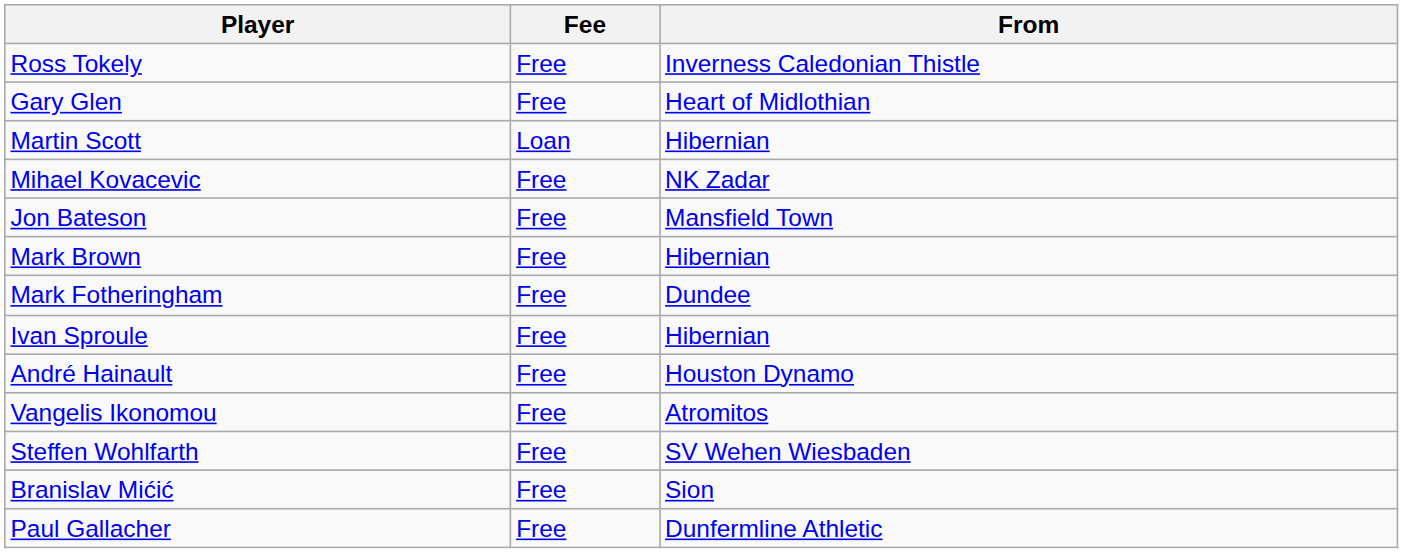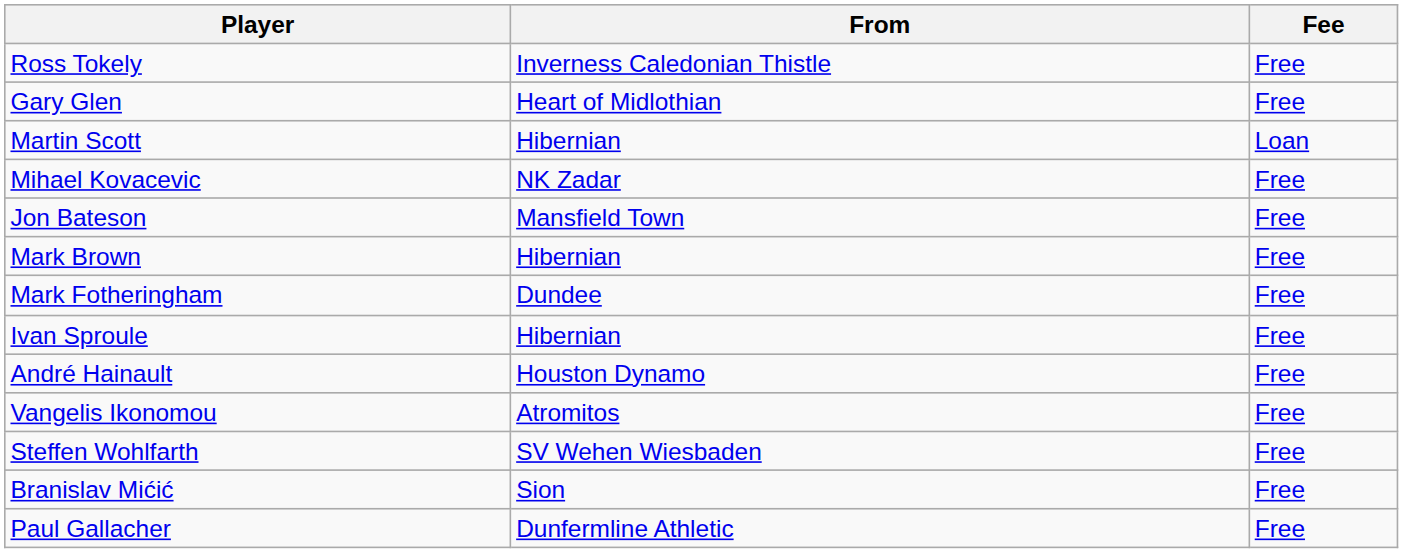 <table class="wikitable" style="text-align:center; font-size:95%;width:98%; text-align:left">
 <tr>
 <th>Player</th>
+<th>From</th>
 <th>Fee</th>
-<th>From</th>
 </tr>
 <tr>
 <td> <a href='#'>Ross Tokely</a></td>
+<td> <a href='#'>Inverness Caledonian Thistle</a></td>
 <td><a href='#'>Free</a></td>
-<td> <a href='#'>Inverness Caledonian Thistle</a></td>
 </tr>
 <tr>
 <td> <a href='#'>Gary Glen</a></td>
+<td> <a href='#'>Heart of Midlothian</a></td>
 <td><a href='#'>Free</a></td>
-<td> <a href='#'>Heart of Midlothian</a></td>
 </tr>
 <tr>
 <td> <a href='#'>Martin Scott</a></td>
+<td> <a href='#'>Hibernian</a></td>
 <td><a href='#'>Loan</a></td>
-<td> <a href='#'>Hibernian</a></td>
 </tr>
 <tr>
 <td> <a href='#'>Mihael Kovacevic</a></td>
+<td> <a href='#'>NK Zadar</a></td>
 <td><a href='#'>Free</a></td>
-<td> <a href='#'>NK Zadar</a></td>
 </tr>
 <tr>
 <td> <a href='#'>Jon Bateson</a></td>
+<td> <a href='#'>Mansfield Town</a></td>
 <td><a href='#'>Free</a></td>
-<td> <a href='#'>Mansfield Town</a></td>
 </tr>
 <tr>
 <td> <a href='#'>Mark Brown</a></td>
+<td> <a href='#'>Hibernian</a></td>
 <td><a href='#'>Free</a></td>
-<td> <a href='#'>Hibernian</a></td>
 </tr>
 <tr>
 <td> <a href='#'>Mark Fotheringham</a></td>
+<td> <a href='#'>Dundee</a></td>
 <td><a href='#'>Free</a></td>
-<td> <a href='#'>Dundee</a></td>
 </tr>
 <tr>
 <td> <a href='#'>Ivan Sproule</a></td>
+<td> <a href='#'>Hibernian</a></td>
 <td><a href='#'>Free</a></td>
-<td> <a href='#'>Hibernian</a></td>
 </tr>
 <tr>
 <td> <a href='#'>André Hainault</a></td>
+<td> <a href='#'>Houston Dynamo</a></td>
 <td><a href='#'>Free</a></td>
-<td> <a href='#'>Houston Dynamo</a></td>
 </tr>
 <tr>
 <td> <a href='#'>Vangelis Ikonomou</a></td>
+<td> <a href='#'>Atromitos</a></td>
 <td><a href='#'>Free</a></td>
-<td> <a href='#'>Atromitos</a></td>
 </tr>
 <tr>
 <td> <a href='#'>Steffen Wohlfarth</a></td>
+<td> <a href='#'>SV Wehen Wiesbaden</a></td>
 <td><a href='#'>Free</a></td>
-<td> <a href='#'>SV Wehen Wiesbaden</a></td>
 </tr>
 <tr>
 <td> <a href='#'>Branislav Mićić</a></td>
+<td> <a href='#'>Sion</a></td>
 <td><a href='#'>Free</a></td>
-<td> <a href='#'>Sion</a></td>
 </tr>
 <tr>
 <td> <a href='#'>Paul Gallacher</a></td>
+<td> <a href='#'>Dunfermline Athletic</a></td>
 <td><a href='#'>Free</a></td>
-<td> <a href='#'>Dunfermline Athletic</a></td>
 </tr>
 </table>
